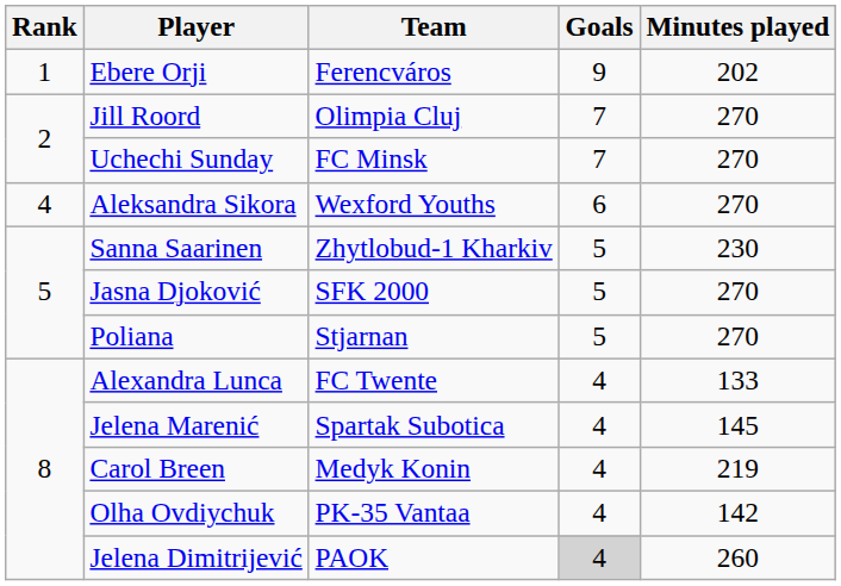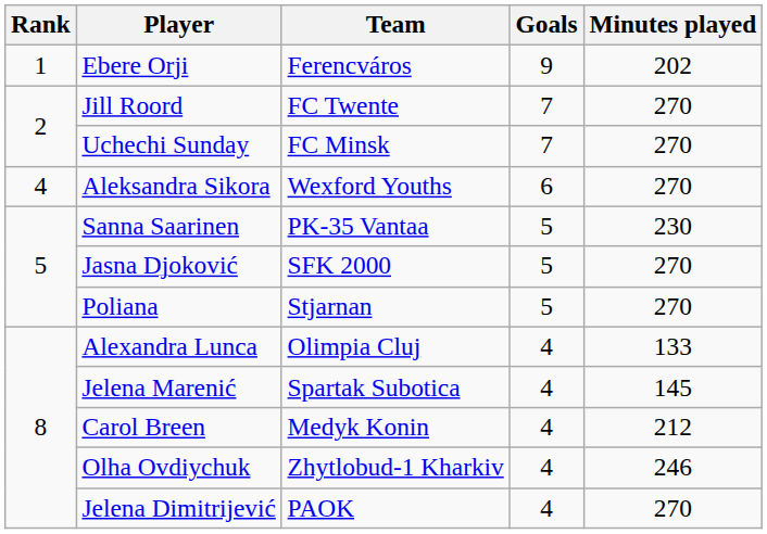 <table class="wikitable" style="text-align:center">
 <tr>
 <th>Rank</th>
 <th>Player</th>
 <th>Team</th>
 <th>Goals</th>
 <th>Minutes played</th>
 </tr>
 <tr>
 <td>1</td>
 <td align=left> <a href='#'>Ebere Orji</a></td>
 <td align=left> <a href='#'>Ferencváros</a></td>
 <td>9</td>
 <td>202</td>
 </tr>
 <tr>
 <td rowspan=2>2</td>
 <td align=left> <a href='#'>Jill Roord</a></td>
-<td align=left> <a href='#'>Olimpia Cluj</a></td>
+<td align=left> <a href='#'>FC Twente</a></td>
 <td>7</td>
 <td>270</td>
 </tr>
 <tr>
 <td align=left> <a href='#'>Uchechi Sunday</a></td>
 <td align=left> <a href='#'>FC Minsk</a></td>
 <td>7</td>
 <td>270</td>
 </tr>
 <tr>
 <td>4</td>
 <td align=left> <a href='#'>Aleksandra Sikora</a></td>
 <td align=left> <a href='#'>Wexford Youths</a></td>
 <td>6</td>
 <td>270</td>
 </tr>
 <tr>
 <td rowspan=3>5</td>
 <td align=left> <a href='#'>Sanna Saarinen</a></td>
-<td align=left> <a href='#'>Zhytlobud-1 Kharkiv</a></td>
+<td align=left> <a href='#'>PK-35 Vantaa</a></td>
 <td>5</td>
 <td>230</td>
 </tr>
 <tr>
 <td align=left> <a href='#'>Jasna Djoković</a></td>
 <td align=left> <a href='#'>SFK 2000</a></td>
 <td>5</td>
 <td>270</td>
 </tr>
 <tr>
 <td align=left> <a href='#'>Poliana</a></td>
 <td align=left> <a href='#'>Stjarnan</a></td>
 <td>5</td>
 <td>270</td>
 </tr>
 <tr>
 <td rowspan=5>8</td>
 <td align=left> <a href='#'>Alexandra Lunca</a></td>
-<td align=left> <a href='#'>FC Twente</a></td>
+<td align=left> <a href='#'>Olimpia Cluj</a></td>
 <td>4</td>
 <td>133</td>
 </tr>
 <tr>
 <td align=left> <a href='#'>Jelena Marenić</a></td>
 <td align=left> <a href='#'>Spartak Subotica</a></td>
 <td>4</td>
 <td>145</td>
 </tr>
 <tr>
 <td align=left> <a href='#'>Carol Breen</a></td>
 <td align=left> <a href='#'>Medyk Konin</a></td>
 <td>4</td>
-<td>219</td>
+<td>212</td>
 </tr>
 <tr>
 <td align=left> <a href='#'>Olha Ovdiychuk</a></td>
-<td align=left> <a href='#'>PK-35 Vantaa</a></td>
+<td align=left> <a href='#'>Zhytlobud-1 Kharkiv</a></td>
 <td>4</td>
-<td>142</td>
+<td>246</td>
 </tr>
 <tr>
 <td align=left> <a href='#'>Jelena Dimitrijević</a></td>
 <td align=left> <a href='#'>PAOK</a></td>
-<td style="background: lightgrey;">4</td>
-<td>260</td>
+<td>4</td>
+<td>270</td>
 </tr>
 </table>
